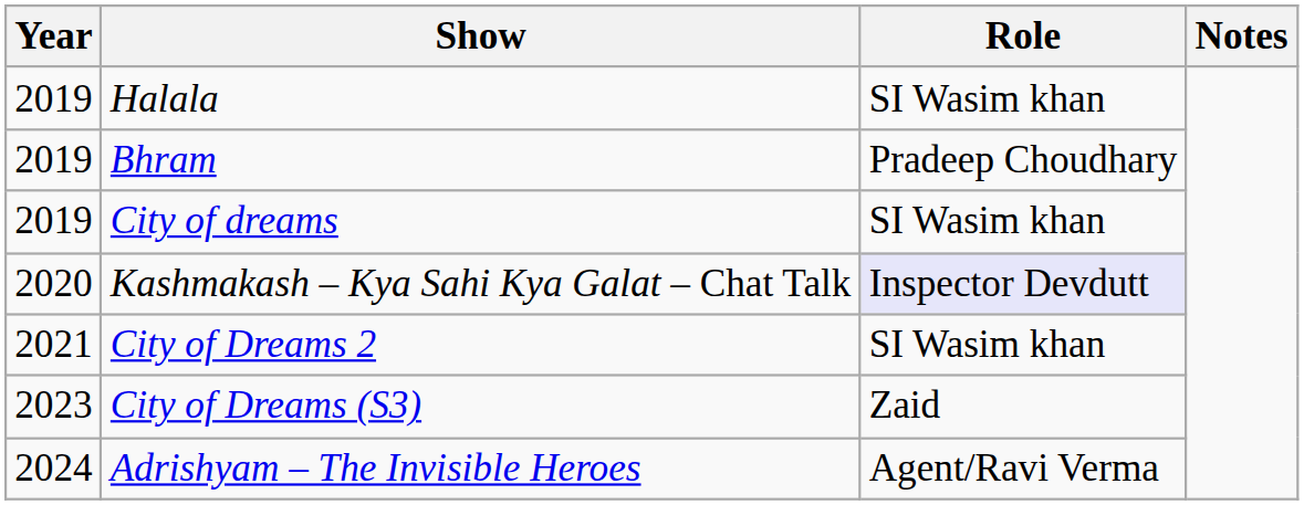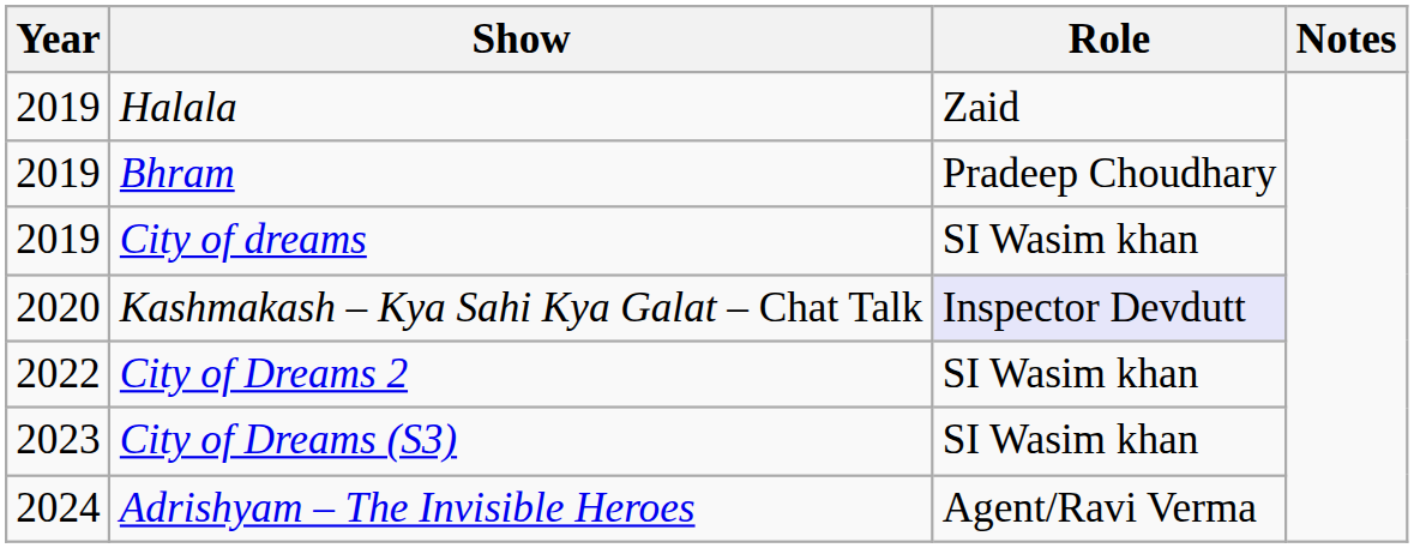 <table class="wikitable sortable">
 <tr>
 <th>Year</th>
 <th>Show</th>
 <th>Role</th>
 <th>Notes</th>
 </tr>
 <tr>
 <td>2019</td>
 <td><em>Halala</em></td>
-<td>SI Wasim khan</td>
+<td>Zaid</td>
 </tr>
 <tr>
 <td>2019</td>
 <td><em><a href='#'>Bhram</a></em></td>
 <td>Pradeep Choudhary</td>
 </tr>
 <tr>
 <td>2019</td>
 <td><em><a href='#'>City of dreams</a></em></td>
 <td>SI Wasim khan</td>
 </tr>
 <tr>
 <td>2020</td>
 <td><em>Kashmakash – Kya Sahi Kya Galat</em> – Chat Talk</td>
 <td style="background: lavender;">Inspector Devdutt</td>
 </tr>
 <tr>
-<td>2021</td>
+<td>2022</td>
 <td><em><a href='#'> City of Dreams 2</a></em></td>
 <td>SI Wasim khan</td>
 </tr>
 <tr>
 <td>2023</td>
 <td><em><a href='#'>City of Dreams (S3)</a></em></td>
-<td>Zaid</td>
+<td>SI Wasim khan</td>
 </tr>
 <tr>
 <td>2024</td>
 <td><em><a href='#'>Adrishyam – The Invisible Heroes</a></em></td>
 <td>Agent/Ravi Verma</td>
 </tr>
 </table>
